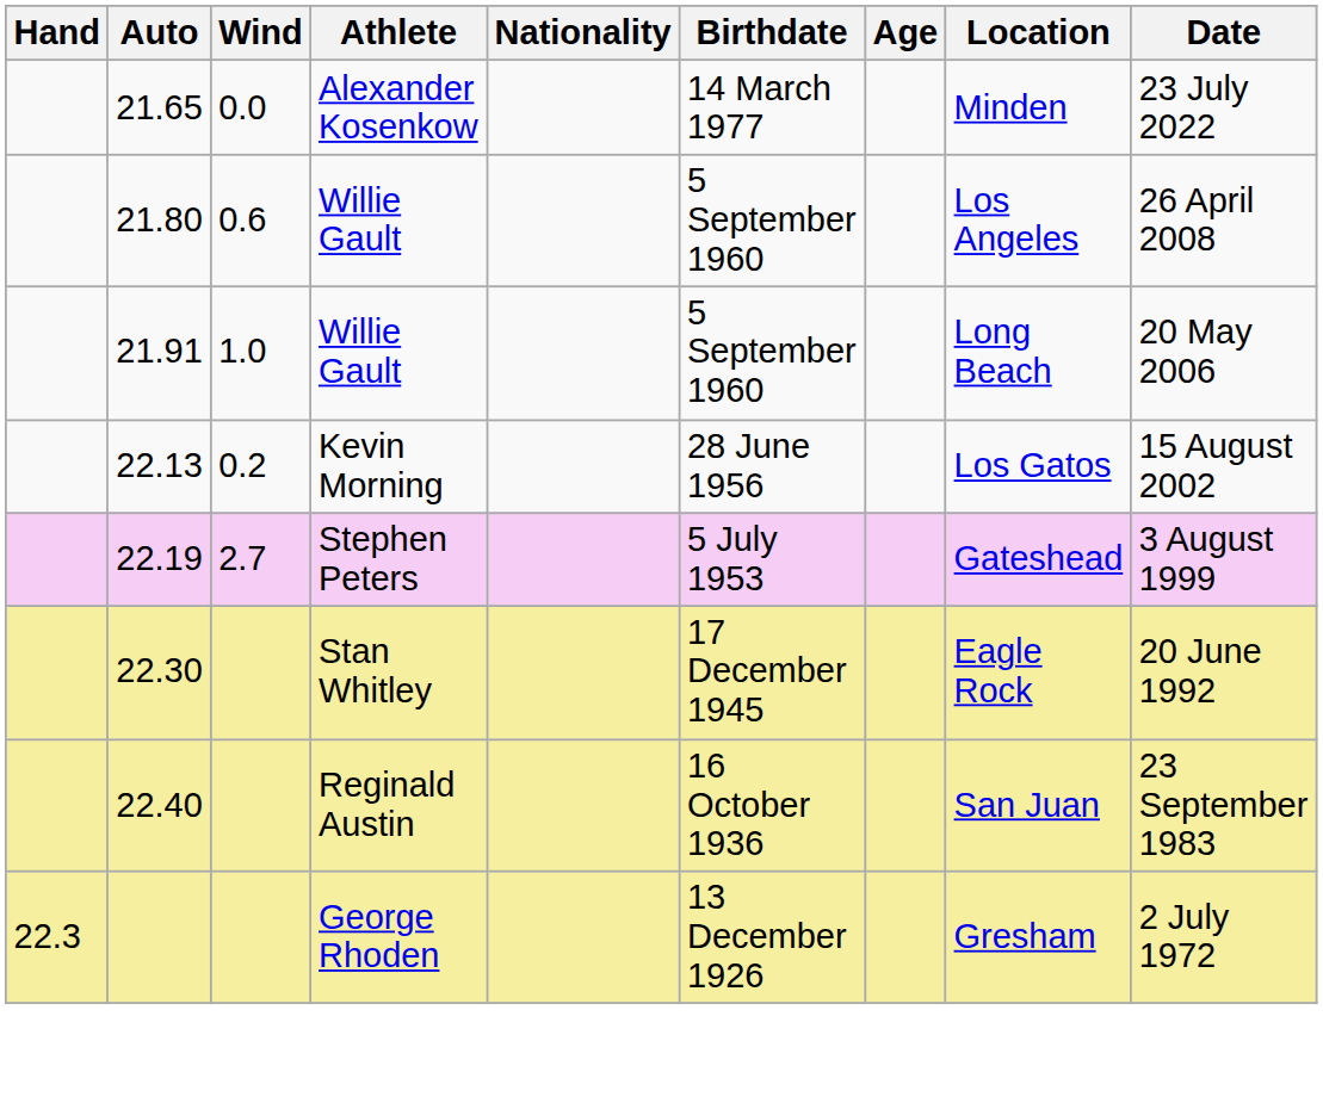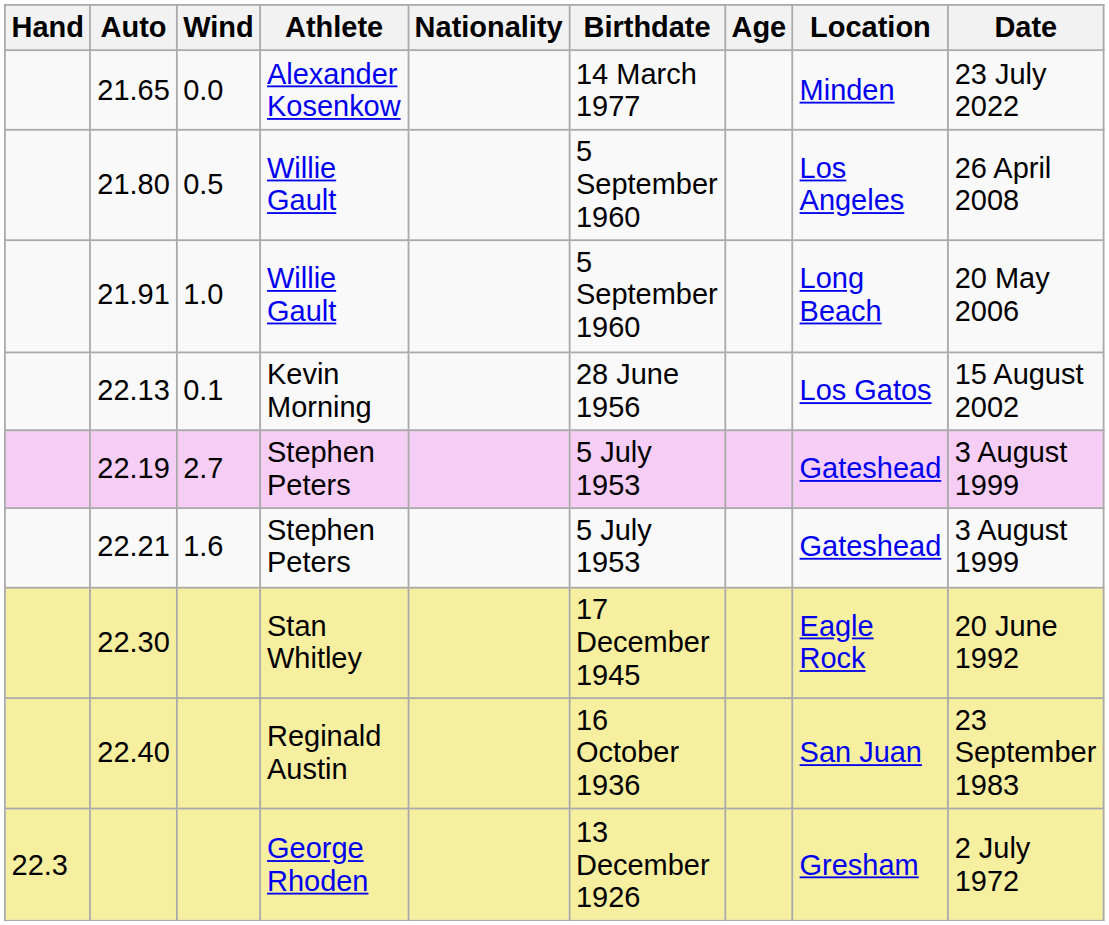 <table class="wikitable">
 <tr>
 <th>Hand</th>
 <th>Auto</th>
 <th>Wind</th>
 <th>Athlete</th>
 <th>Nationality</th>
 <th>Birthdate</th>
 <th>Age</th>
 <th>Location</th>
 <th>Date</th>
 </tr>
 <tr>
 <td></td>
 <td>21.65</td>
 <td>0.0</td>
 <td><a href='#'>Alexander Kosenkow</a></td>
 <td></td>
 <td>14 March 1977</td>
 <td></td>
 <td><a href='#'>Minden</a></td>
 <td>23 July 2022</td>
 </tr>
 <tr>
 <td></td>
 <td>21.80</td>
-<td>0.6</td>
+<td>0.5</td>
 <td><a href='#'>Willie Gault</a></td>
 <td></td>
 <td>5 September 1960</td>
 <td></td>
 <td><a href='#'>Los Angeles</a></td>
 <td>26 April 2008</td>
 </tr>
 <tr>
 <td></td>
 <td>21.91</td>
 <td>1.0</td>
 <td><a href='#'>Willie Gault</a></td>
 <td></td>
 <td>5 September 1960</td>
 <td></td>
 <td><a href='#'>Long Beach</a></td>
 <td>20 May 2006</td>
 </tr>
 <tr>
 <td></td>
 <td>22.13</td>
-<td>0.2</td>
+<td>0.1</td>
 <td>Kevin Morning</td>
 <td></td>
 <td>28 June 1956</td>
 <td></td>
 <td><a href='#'>Los Gatos</a></td>
 <td>15 August 2002</td>
 </tr>
 <tr bgcolor=#f6CEF5>
 <td></td>
 <td>22.19</td>
 <td>2.7</td>
+<td>Stephen Peters</td>
+<td></td>
+<td>5 July 1953</td>
+<td></td>
+<td><a href='#'>Gateshead</a></td>
+<td>3 August 1999</td>
+</tr>
+<tr>
+<td></td>
+<td>22.21</td>
+<td>1.6</td>
 <td>Stephen Peters</td>
 <td></td>
 <td>5 July 1953</td>
 <td></td>
 <td><a href='#'>Gateshead</a></td>
 <td>3 August 1999</td>
 </tr>
 <tr bgcolor=#f6CEF5a>
 <td></td>
 <td>22.30</td>
 <td></td>
 <td>Stan Whitley</td>
 <td></td>
 <td>17 December 1945</td>
 <td></td>
 <td><a href='#'>Eagle Rock</a></td>
 <td>20 June 1992</td>
 </tr>
 <tr bgcolor=#f6CEF5a>
 <td></td>
 <td>22.40</td>
 <td></td>
 <td>Reginald Austin</td>
 <td></td>
 <td>16 October 1936</td>
 <td></td>
 <td><a href='#'>San Juan</a></td>
 <td>23 September 1983</td>
 </tr>
 <tr bgcolor=#f6CEF5a>
 <td>22.3</td>
 <td></td>
 <td></td>
 <td><a href='#'>George Rhoden</a></td>
 <td></td>
 <td>13 December 1926</td>
 <td></td>
 <td><a href='#'>Gresham</a></td>
 <td>2 July 1972</td>
 </tr>
 </table>
